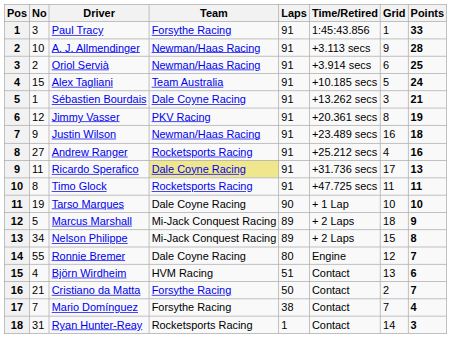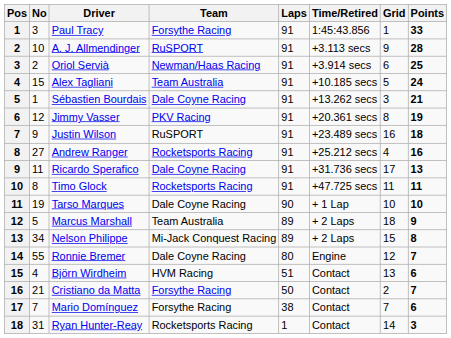 <table class="wikitable" style="font-size:95%;">
 <tr>
 <th>Pos</th>
 <th>No</th>
 <th>Driver</th>
 <th>Team</th>
 <th>Laps</th>
 <th>Time/Retired</th>
 <th>Grid</th>
 <th>Points</th>
 </tr>
 <tr>
 <th>1</th>
 <td>3</td>
 <td> <a href='#'>Paul Tracy</a></td>
 <td><a href='#'>Forsythe Racing</a></td>
 <td>91</td>
 <td>1:45:43.856</td>
 <td>1</td>
 <td><strong>33</strong></td>
 </tr>
 <tr>
 <th>2</th>
 <td>10</td>
 <td> <a href='#'>A. J. Allmendinger</a></td>
-<td><a href='#'>Newman/Haas Racing</a></td>
+<td><a href='#'>RuSPORT</a></td>
 <td>91</td>
 <td>+3.113 secs</td>
 <td>9</td>
 <td><strong>28</strong></td>
 </tr>
 <tr>
 <th>3</th>
 <td>2</td>
 <td> <a href='#'>Oriol Servià</a></td>
 <td><a href='#'>Newman/Haas Racing</a></td>
 <td>91</td>
 <td>+3.914 secs</td>
 <td>6</td>
 <td><strong>25</strong></td>
 </tr>
 <tr>
 <th>4</th>
 <td>15</td>
 <td> <a href='#'>Alex Tagliani</a></td>
 <td><a href='#'>Team Australia</a></td>
 <td>91</td>
 <td>+10.185 secs</td>
 <td>5</td>
 <td><strong>24</strong></td>
 </tr>
 <tr>
 <th>5</th>
 <td>1</td>
 <td> <a href='#'>Sébastien Bourdais</a></td>
 <td><a href='#'>Dale Coyne Racing</a></td>
 <td>91</td>
 <td>+13.262 secs</td>
 <td>3</td>
 <td><strong>21</strong></td>
 </tr>
 <tr>
 <th>6</th>
 <td>12</td>
 <td> <a href='#'>Jimmy Vasser</a></td>
 <td><a href='#'>PKV Racing</a></td>
 <td>91</td>
 <td>+20.361 secs</td>
 <td>8</td>
 <td><strong>19</strong></td>
 </tr>
 <tr>
 <th>7</th>
 <td>9</td>
 <td> <a href='#'>Justin Wilson</a></td>
-<td><a href='#'>Newman/Haas Racing</a></td>
+<td>RuSPORT</td>
 <td>91</td>
 <td>+23.489 secs</td>
 <td>16</td>
 <td><strong>18</strong></td>
 </tr>
 <tr>
 <th>8</th>
 <td>27</td>
 <td> <a href='#'>Andrew Ranger</a></td>
 <td><a href='#'>Rocketsports Racing</a></td>
 <td>91</td>
 <td>+25.212 secs</td>
 <td>4</td>
 <td><strong>16</strong></td>
 </tr>
 <tr>
 <th>9</th>
 <td>11</td>
 <td> <a href='#'>Ricardo Sperafico</a></td>
-<td style="background: khaki;"><a href='#'>Dale Coyne Racing</a></td>
+<td><a href='#'>Dale Coyne Racing</a></td>
 <td>91</td>
 <td>+31.736 secs</td>
 <td>17</td>
 <td><strong>13</strong></td>
 </tr>
 <tr>
 <th>10</th>
 <td>8</td>
 <td> <a href='#'>Timo Glock</a></td>
 <td><a href='#'>Rocketsports Racing</a></td>
 <td>91</td>
 <td>+47.725 secs</td>
 <td>11</td>
 <td><strong>11</strong></td>
 </tr>
 <tr>
 <th>11</th>
 <td>19</td>
 <td> <a href='#'>Tarso Marques</a></td>
 <td>Dale Coyne Racing</td>
 <td>90</td>
 <td>+ 1 Lap</td>
 <td>10</td>
 <td><strong>10</strong></td>
 </tr>
 <tr>
 <th>12</th>
 <td>5</td>
 <td> <a href='#'>Marcus Marshall</a></td>
-<td>Mi-Jack Conquest Racing</td>
+<td>Team Australia</td>
 <td>89</td>
 <td>+ 2 Laps</td>
 <td>18</td>
 <td><strong>9</strong></td>
 </tr>
 <tr>
 <th>13</th>
 <td>34</td>
 <td> <a href='#'>Nelson Philippe</a></td>
 <td>Mi-Jack Conquest Racing</td>
 <td>89</td>
 <td>+ 2 Laps</td>
 <td>15</td>
 <td><strong>8</strong></td>
 </tr>
 <tr>
 <th>14</th>
 <td>55</td>
 <td> <a href='#'>Ronnie Bremer</a></td>
 <td>Dale Coyne Racing</td>
 <td>80</td>
 <td>Engine</td>
 <td>12</td>
 <td><strong>7</strong></td>
 </tr>
 <tr>
 <th>15</th>
 <td>4</td>
 <td> <a href='#'>Björn Wirdheim</a></td>
 <td>HVM Racing</td>
 <td>51</td>
 <td>Contact</td>
 <td>13</td>
 <td><strong>6</strong></td>
 </tr>
 <tr>
 <th>16</th>
 <td>21</td>
 <td> <a href='#'>Cristiano da Matta</a></td>
 <td><a href='#'>Forsythe Racing</a></td>
 <td>50</td>
 <td>Contact</td>
 <td>2</td>
 <td><strong>7</strong></td>
 </tr>
 <tr>
 <th>17</th>
 <td>7</td>
 <td> <a href='#'>Mario Domínguez</a></td>
 <td>Forsythe Racing</td>
 <td>38</td>
 <td>Contact</td>
 <td>7</td>
-<td><strong>4</strong></td>
+<td><strong>6</strong></td>
 </tr>
 <tr>
 <th>18</th>
 <td>31</td>
 <td> <a href='#'>Ryan Hunter-Reay</a></td>
 <td>Rocketsports Racing</td>
 <td>1</td>
 <td>Contact</td>
 <td>14</td>
 <td><strong>3</strong></td>
 </tr>
 </table>
